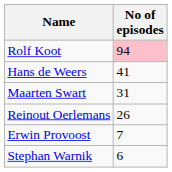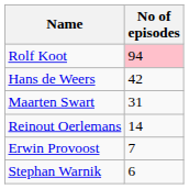 <table class="wikitable">
 <tr>
 <th>Name</th>
 <th>No of <br> episodes</th>
 </tr>
 <tr>
 <td><a href='#'>Rolf Koot</a></td>
 <td style="background: pink;">94</td>
 </tr>
 <tr>
 <td><a href='#'>Hans de Weers</a></td>
-<td>41</td>
+<td>42</td>
 </tr>
 <tr>
 <td><a href='#'>Maarten Swart</a></td>
 <td>31</td>
 </tr>
 <tr>
 <td><a href='#'>Reinout Oerlemans</a></td>
-<td>26</td>
+<td>14</td>
 </tr>
 <tr>
 <td><a href='#'>Erwin Provoost</a></td>
 <td>7</td>
 </tr>
 <tr>
 <td><a href='#'>Stephan Warnik</a></td>
 <td>6</td>
 </tr>
 </table>
